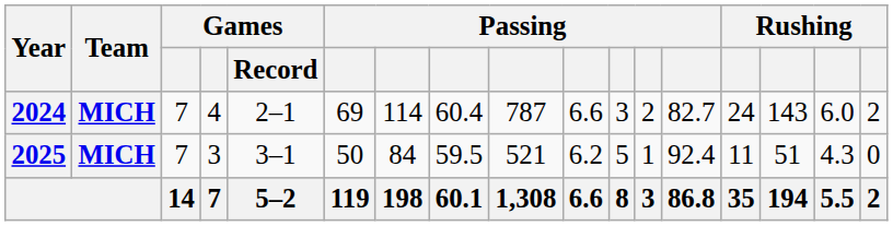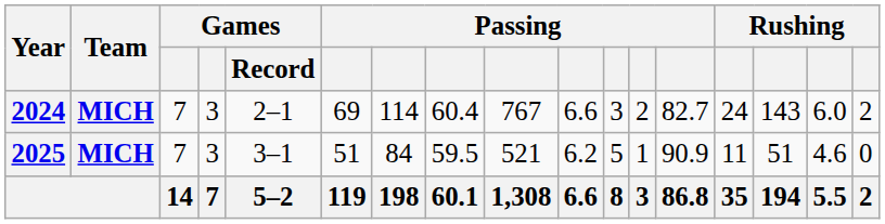 <table class="wikitable" style="text-align:center;">
 <tr>
 <th rowspan="2">Year</th>
 <th rowspan="2">Team</th>
 <th colspan="3">Games</th>
 <th colspan="8">Passing</th>
 <th colspan="4">Rushing</th>
 </tr>
 <tr>
 <th></th>
 <th></th>
 <th>Record</th>
 <th></th>
 <th></th>
 <th></th>
 <th></th>
 <th></th>
 <th></th>
 <th></th>
 <th></th>
 <th></th>
 <th></th>
 <th></th>
 <th></th>
 </tr>
 <tr>
 <th><a href='#'>2024</a></th>
 <th><a href='#'>MICH</a></th>
 <td>7</td>
-<td>4</td>
+<td>3</td>
 <td>2–1</td>
 <td>69</td>
 <td>114</td>
 <td>60.4</td>
-<td>787</td>
+<td>767</td>
 <td>6.6</td>
 <td>3</td>
 <td>2</td>
 <td>82.7</td>
 <td>24</td>
 <td>143</td>
 <td>6.0</td>
 <td>2</td>
 </tr>
 <tr>
 <th><a href='#'>2025</a></th>
 <th><a href='#'>MICH</a></th>
 <td>7</td>
 <td>3</td>
 <td>3–1</td>
-<td>50</td>
+<td>51</td>
 <td>84</td>
 <td>59.5</td>
 <td>521</td>
 <td>6.2</td>
 <td>5</td>
 <td>1</td>
-<td>92.4</td>
+<td>90.9</td>
 <td>11</td>
 <td>51</td>
-<td>4.3</td>
+<td>4.6</td>
 <td>0</td>
 </tr>
 <tr>
 <th colspan="2"></th>
 <th>14</th>
 <th>7</th>
 <th>5–2</th>
 <th>119</th>
 <th>198</th>
 <th>60.1</th>
 <th>1,308</th>
 <th>6.6</th>
 <th>8</th>
 <th>3</th>
 <th>86.8</th>
 <th>35</th>
 <th>194</th>
 <th>5.5</th>
 <th>2</th>
 </tr>
 </table>
